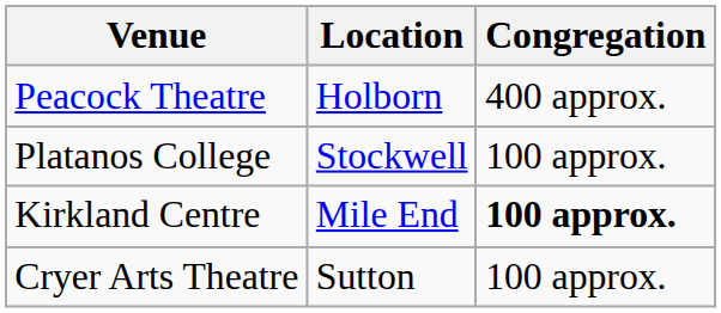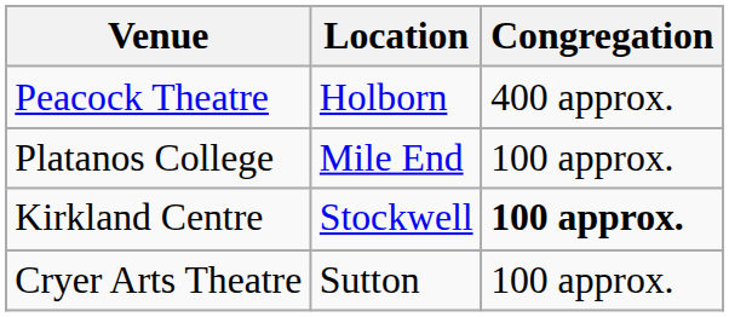 <table class="wikitable">
 <tr>
 <th>Venue</th>
 <th>Location</th>
 <th>Congregation</th>
 </tr>
 <tr>
 <td><a href='#'>Peacock Theatre</a></td>
 <td><a href='#'>Holborn</a></td>
 <td>400 approx.</td>
 </tr>
 <tr>
 <td>Platanos College</td>
-<td><a href='#'>Stockwell</a></td>
+<td><a href='#'>Mile End</a></td>
 <td>100 approx.</td>
 </tr>
 <tr>
 <td>Kirkland Centre</td>
-<td><a href='#'>Mile End</a></td>
+<td><a href='#'>Stockwell</a></td>
 <td><strong>100 approx.</strong></td>
 </tr>
 <tr>
 <td>Cryer Arts Theatre</td>
 <td>Sutton</td>
 <td>100 approx.</td>
 </tr>
 </table>
